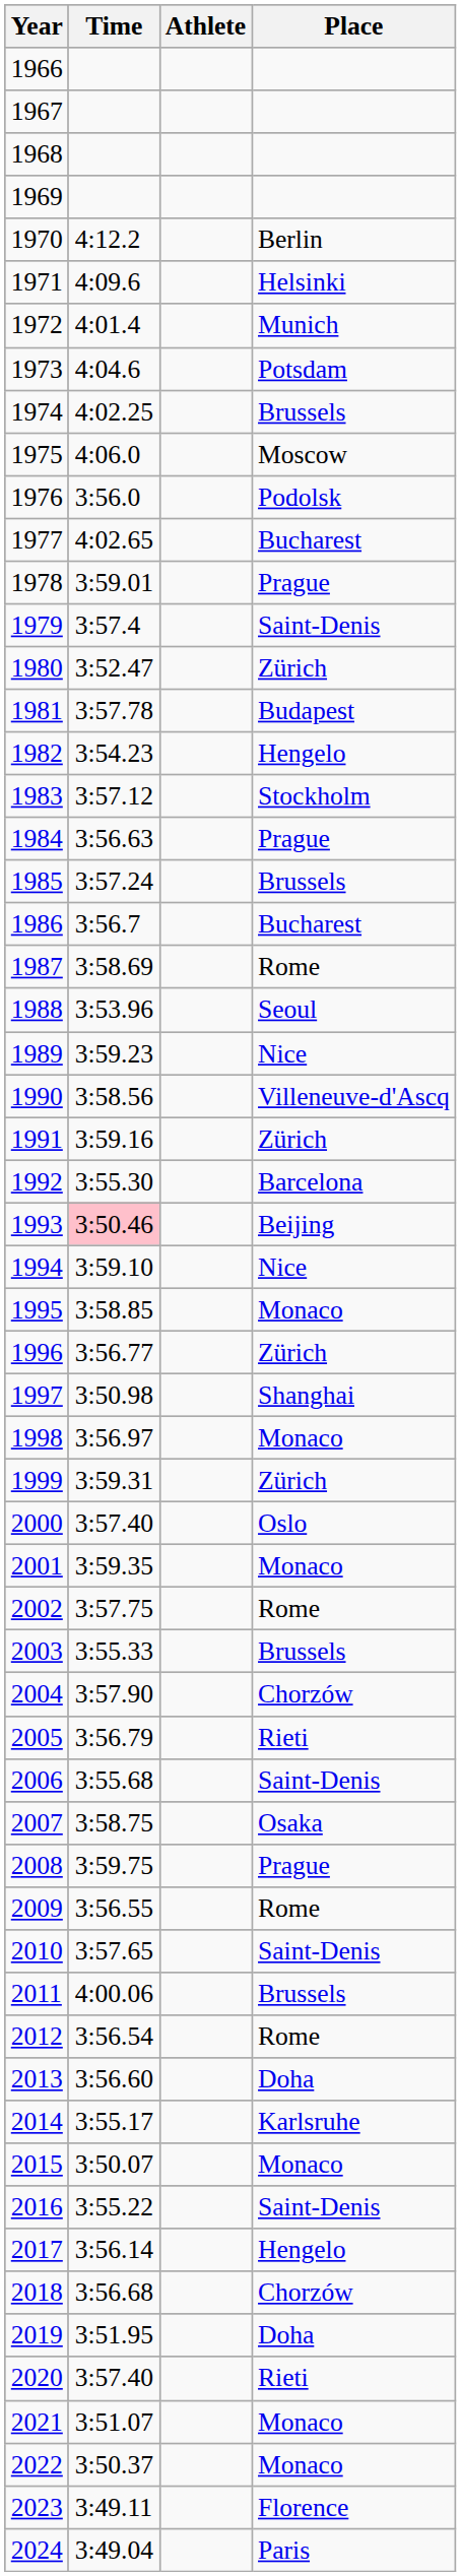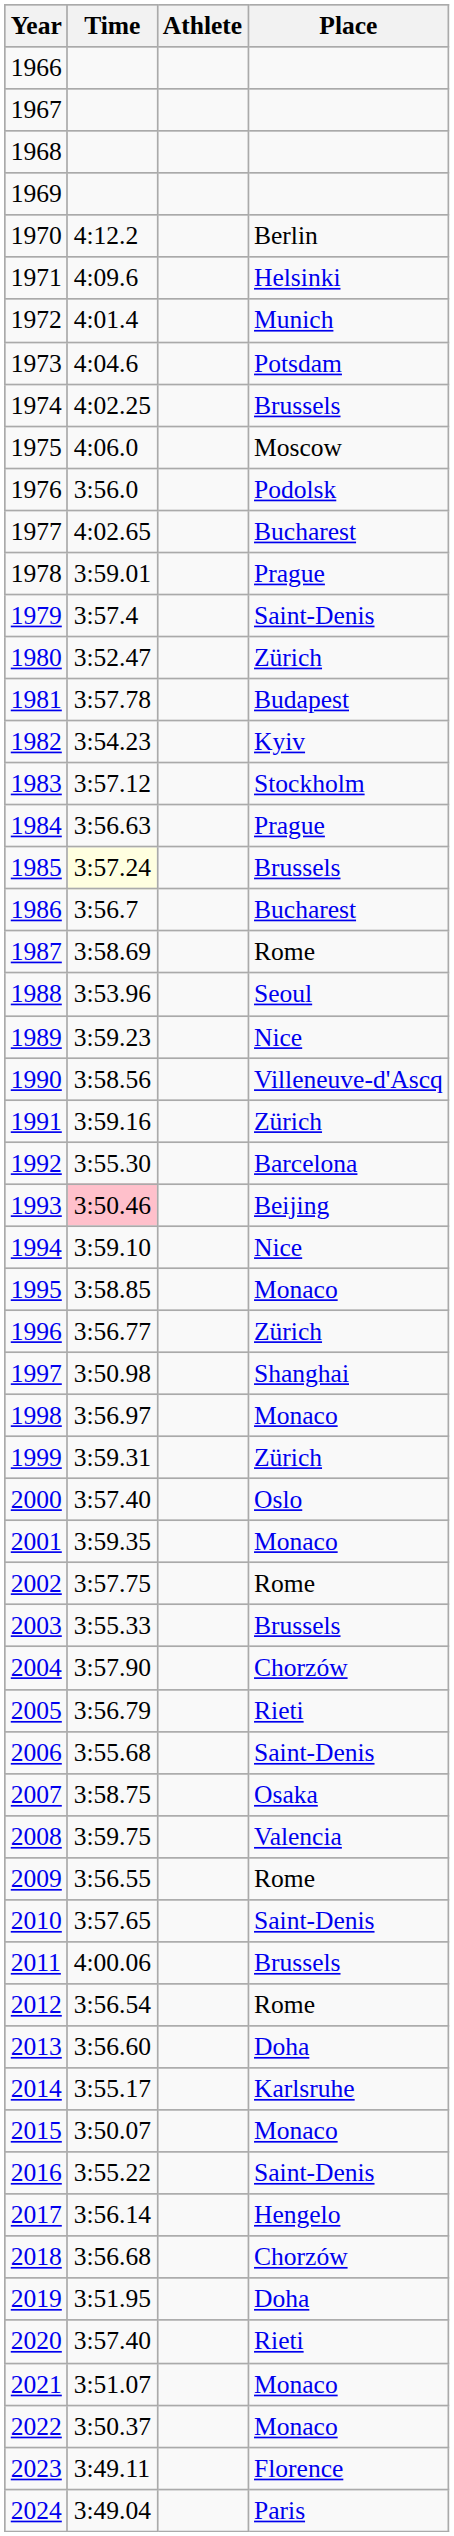 <table class="wikitable sortable" style="font-size:95%;">
 <tr>
 <th>Year</th>
 <th>Time</th>
 <th>Athlete</th>
 <th>Place</th>
 </tr>
 <tr>
 <td>1966</td>
 <td></td>
 <td></td>
 <td></td>
 </tr>
 <tr>
 <td>1967</td>
 <td></td>
 <td></td>
 <td></td>
 </tr>
 <tr>
 <td>1968</td>
 <td></td>
 <td></td>
 <td></td>
 </tr>
 <tr>
 <td>1969</td>
 <td></td>
 <td></td>
 <td></td>
 </tr>
 <tr>
 <td>1970</td>
 <td>4:12.2</td>
 <td align=left></td>
 <td>Berlin</td>
 </tr>
 <tr>
 <td>1971</td>
 <td>4:09.6</td>
 <td align=left></td>
 <td><a href='#'>Helsinki</a></td>
 </tr>
 <tr>
 <td>1972</td>
 <td>4:01.4</td>
 <td align=left></td>
 <td><a href='#'>Munich</a></td>
 </tr>
 <tr>
 <td>1973</td>
 <td>4:04.6</td>
 <td align=left></td>
 <td><a href='#'>Potsdam</a></td>
 </tr>
 <tr>
 <td>1974</td>
 <td>4:02.25</td>
 <td align=left></td>
 <td><a href='#'>Brussels</a></td>
 </tr>
 <tr>
 <td>1975</td>
 <td>4:06.0</td>
 <td align=left></td>
 <td>Moscow</td>
 </tr>
 <tr>
 <td>1976</td>
 <td>3:56.0</td>
 <td align=left></td>
 <td><a href='#'>Podolsk</a></td>
 </tr>
 <tr>
 <td>1977</td>
 <td>4:02.65</td>
 <td align=left></td>
 <td><a href='#'>Bucharest</a></td>
 </tr>
 <tr>
 <td>1978</td>
 <td>3:59.01</td>
 <td align=left></td>
 <td><a href='#'>Prague</a></td>
 </tr>
 <tr>
 <td><a href='#'>1979</a></td>
 <td>3:57.4</td>
 <td align=left></td>
 <td><a href='#'>Saint-Denis</a></td>
 </tr>
 <tr>
 <td><a href='#'>1980</a></td>
 <td>3:52.47</td>
 <td align=left></td>
 <td><a href='#'>Zürich</a></td>
 </tr>
 <tr>
 <td><a href='#'>1981</a></td>
 <td>3:57.78</td>
 <td align=left></td>
 <td><a href='#'>Budapest</a></td>
 </tr>
 <tr>
 <td><a href='#'>1982</a></td>
 <td>3:54.23</td>
 <td align=left></td>
-<td><a href='#'>Hengelo</a></td>
+<td><a href='#'>Kyiv</a></td>
 </tr>
 <tr>
 <td><a href='#'>1983</a></td>
 <td>3:57.12</td>
 <td align=left></td>
 <td><a href='#'>Stockholm</a></td>
 </tr>
 <tr>
 <td><a href='#'>1984</a></td>
 <td>3:56.63</td>
 <td align=left></td>
 <td><a href='#'>Prague</a></td>
 </tr>
 <tr>
 <td><a href='#'>1985</a></td>
-<td>3:57.24</td>
+<td style="background: lightyellow;">3:57.24</td>
 <td align=left></td>
 <td><a href='#'>Brussels</a></td>
 </tr>
 <tr>
 <td><a href='#'>1986</a></td>
 <td>3:56.7</td>
 <td align=left></td>
 <td><a href='#'>Bucharest</a></td>
 </tr>
 <tr>
 <td><a href='#'>1987</a></td>
 <td>3:58.69</td>
 <td align=left></td>
 <td>Rome</td>
 </tr>
 <tr>
 <td><a href='#'>1988</a></td>
 <td>3:53.96</td>
 <td align=left></td>
 <td><a href='#'>Seoul</a></td>
 </tr>
 <tr>
 <td><a href='#'>1989</a></td>
 <td>3:59.23</td>
 <td align=left></td>
 <td><a href='#'>Nice</a></td>
 </tr>
 <tr>
 <td><a href='#'>1990</a></td>
 <td>3:58.56</td>
 <td align=left></td>
 <td><a href='#'>Villeneuve-d'Ascq</a></td>
 </tr>
 <tr>
 <td><a href='#'>1991</a></td>
 <td>3:59.16</td>
 <td align=left></td>
 <td><a href='#'>Zürich</a></td>
 </tr>
 <tr>
 <td><a href='#'>1992</a></td>
 <td>3:55.30</td>
 <td align=left></td>
 <td><a href='#'>Barcelona</a></td>
 </tr>
 <tr>
 <td><a href='#'>1993</a></td>
 <td style="background: pink;">3:50.46</td>
 <td align=left></td>
 <td><a href='#'>Beijing</a></td>
 </tr>
 <tr>
 <td><a href='#'>1994</a></td>
 <td>3:59.10</td>
 <td align=left></td>
 <td><a href='#'>Nice</a></td>
 </tr>
 <tr>
 <td><a href='#'>1995</a></td>
 <td>3:58.85</td>
 <td align=left></td>
 <td><a href='#'>Monaco</a></td>
 </tr>
 <tr>
 <td><a href='#'>1996</a></td>
 <td>3:56.77</td>
 <td align=left></td>
 <td><a href='#'>Zürich</a></td>
 </tr>
 <tr>
 <td><a href='#'>1997</a></td>
 <td>3:50.98</td>
 <td align=left></td>
 <td><a href='#'>Shanghai</a></td>
 </tr>
 <tr>
 <td><a href='#'>1998</a></td>
 <td>3:56.97</td>
 <td align=left></td>
 <td><a href='#'>Monaco</a></td>
 </tr>
 <tr>
 <td><a href='#'>1999</a></td>
 <td>3:59.31</td>
 <td align=left></td>
 <td><a href='#'>Zürich</a></td>
 </tr>
 <tr>
 <td><a href='#'>2000</a></td>
 <td>3:57.40</td>
 <td align=left></td>
 <td><a href='#'>Oslo</a></td>
 </tr>
 <tr>
 <td><a href='#'>2001</a></td>
 <td>3:59.35</td>
 <td align=left></td>
 <td><a href='#'>Monaco</a></td>
 </tr>
 <tr>
 <td><a href='#'>2002</a></td>
 <td>3:57.75</td>
 <td align=left></td>
 <td>Rome</td>
 </tr>
 <tr>
 <td><a href='#'>2003</a></td>
 <td>3:55.33</td>
 <td align=left></td>
 <td><a href='#'>Brussels</a></td>
 </tr>
 <tr>
 <td><a href='#'>2004</a></td>
 <td>3:57.90</td>
 <td align=left></td>
 <td><a href='#'>Chorzów</a></td>
 </tr>
 <tr>
 <td><a href='#'>2005</a></td>
 <td>3:56.79</td>
 <td align=left></td>
 <td><a href='#'>Rieti</a></td>
 </tr>
 <tr>
 <td><a href='#'>2006</a></td>
 <td>3:55.68</td>
 <td align=left></td>
 <td><a href='#'>Saint-Denis</a></td>
 </tr>
 <tr>
 <td><a href='#'>2007</a></td>
 <td>3:58.75</td>
 <td align=left></td>
 <td><a href='#'>Osaka</a></td>
 </tr>
 <tr>
 <td><a href='#'>2008</a></td>
 <td>3:59.75 </td>
 <td align=left></td>
-<td><a href='#'>Prague</a></td>
+<td><a href='#'>Valencia</a></td>
 </tr>
 <tr>
 <td><a href='#'>2009</a></td>
 <td>3:56.55</td>
 <td align=left></td>
 <td>Rome</td>
 </tr>
 <tr>
 <td><a href='#'>2010</a></td>
 <td>3:57.65</td>
 <td align=left></td>
 <td><a href='#'>Saint-Denis</a></td>
 </tr>
 <tr>
 <td><a href='#'>2011</a></td>
 <td>4:00.06</td>
 <td align=left></td>
 <td><a href='#'>Brussels</a></td>
 </tr>
 <tr>
 <td><a href='#'>2012</a></td>
 <td>3:56.54</td>
 <td align=left></td>
 <td>Rome</td>
 </tr>
 <tr>
 <td><a href='#'>2013</a></td>
 <td>3:56.60</td>
 <td align=left></td>
 <td><a href='#'>Doha</a></td>
 </tr>
 <tr>
 <td><a href='#'>2014</a></td>
 <td>3:55.17 </td>
 <td align=left></td>
 <td><a href='#'>Karlsruhe</a></td>
 </tr>
 <tr>
 <td><a href='#'>2015</a></td>
 <td>3:50.07</td>
 <td align=left></td>
 <td><a href='#'>Monaco</a></td>
 </tr>
 <tr>
 <td><a href='#'>2016</a></td>
 <td>3:55.22</td>
 <td align=left></td>
 <td><a href='#'>Saint-Denis</a></td>
 </tr>
 <tr>
 <td><a href='#'>2017</a></td>
 <td>3:56.14</td>
 <td align=left></td>
 <td><a href='#'>Hengelo</a></td>
 </tr>
 <tr>
 <td><a href='#'>2018</a></td>
 <td>3:56.68</td>
 <td align=left></td>
 <td><a href='#'>Chorzów</a></td>
 </tr>
 <tr>
 <td><a href='#'>2019</a></td>
 <td>3:51.95</td>
 <td align=left></td>
 <td><a href='#'>Doha</a></td>
 </tr>
 <tr>
 <td><a href='#'>2020</a></td>
 <td>3:57.40</td>
 <td align=left></td>
 <td><a href='#'>Rieti</a></td>
 </tr>
 <tr>
 <td><a href='#'>2021</a></td>
 <td>3:51.07</td>
 <td align=left></td>
 <td><a href='#'>Monaco</a></td>
 </tr>
 <tr>
 <td><a href='#'>2022</a></td>
 <td>3:50.37</td>
 <td align=left></td>
 <td><a href='#'>Monaco</a></td>
 </tr>
 <tr>
 <td><a href='#'>2023</a></td>
 <td>3:49.11</td>
 <td align=left></td>
 <td><a href='#'>Florence</a></td>
 </tr>
 <tr>
 <td><a href='#'>2024</a></td>
 <td>3:49.04</td>
 <td align=left></td>
 <td><a href='#'>Paris</a></td>
 </tr>
 </table>
